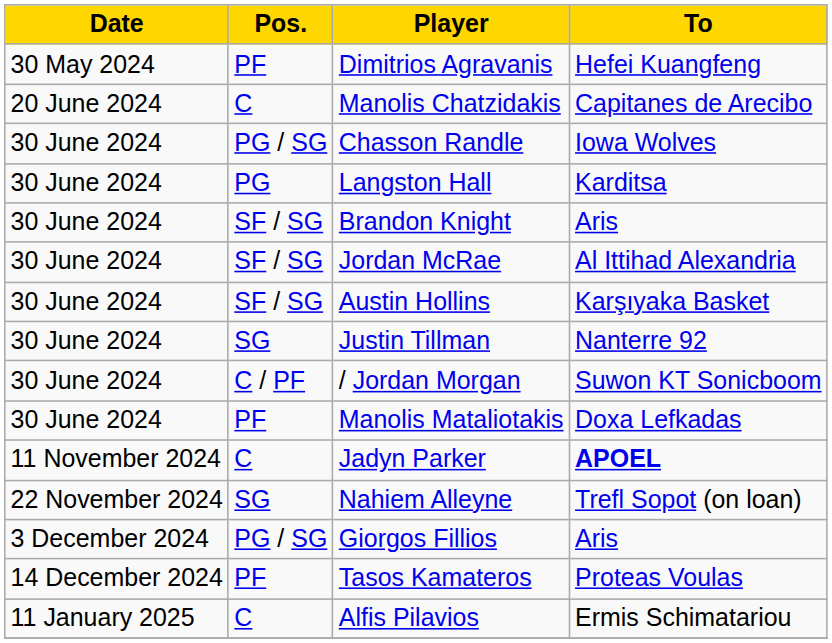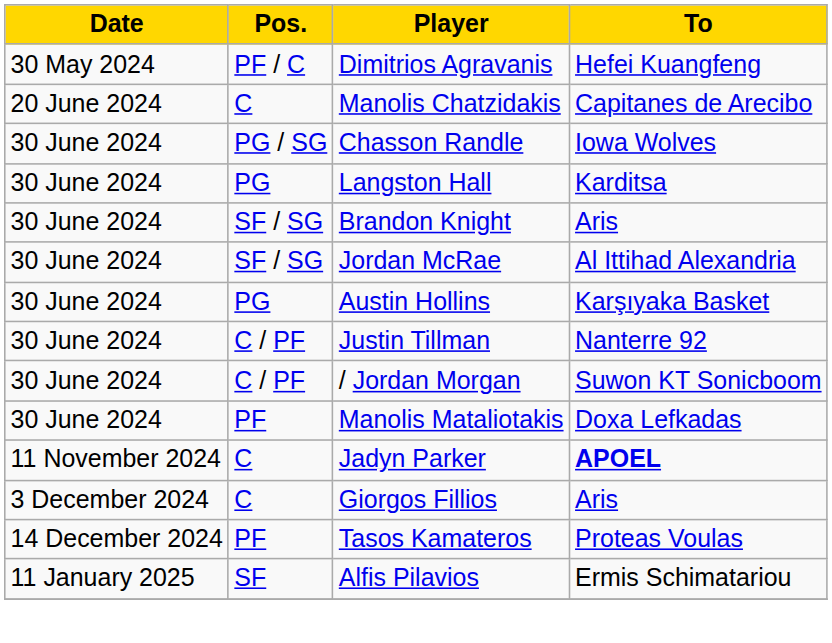 <table class="wikitable">
 <tr>
 <th style="color:black; background:#FFD700;">Date</th>
 <th style="color:black; background:#FFD700;">Pos.</th>
 <th style="color:black; background:#FFD700;">Player</th>
 <th style="color:black; background:#FFD700;">To</th>
 </tr>
 <tr>
 <td>30 May 2024</td>
-<td><a href='#'>PF</a></td>
+<td><a href='#'>PF</a> / <a href='#'>C</a></td>
 <td> <a href='#'>Dimitrios Agravanis</a></td>
 <td> <a href='#'>Hefei Kuangfeng</a></td>
 </tr>
 <tr>
 <td>20 June 2024</td>
 <td><a href='#'>C</a></td>
 <td> <a href='#'>Manolis Chatzidakis</a></td>
 <td> <a href='#'>Capitanes de Arecibo</a></td>
 </tr>
 <tr>
 <td>30 June 2024</td>
 <td><a href='#'>PG</a> / <a href='#'>SG</a></td>
 <td> <a href='#'>Chasson Randle</a></td>
 <td> <a href='#'>Iowa Wolves</a></td>
 </tr>
 <tr>
 <td>30 June 2024</td>
 <td><a href='#'>PG</a></td>
 <td> <a href='#'>Langston Hall</a></td>
 <td> <a href='#'>Karditsa</a></td>
 </tr>
 <tr>
 <td>30 June 2024</td>
 <td><a href='#'>SF</a> / <a href='#'>SG</a></td>
 <td> <a href='#'>Brandon Knight</a></td>
 <td> <a href='#'>Aris</a></td>
 </tr>
 <tr>
 <td>30 June 2024</td>
 <td><a href='#'>SF</a> / <a href='#'>SG</a></td>
 <td> <a href='#'>Jordan McRae</a></td>
 <td> <a href='#'>Al Ittihad Alexandria</a></td>
 </tr>
 <tr>
 <td>30 June 2024</td>
-<td><a href='#'>SF</a> / <a href='#'>SG</a></td>
+<td><a href='#'>PG</a></td>
 <td> <a href='#'>Austin Hollins</a></td>
 <td> <a href='#'>Karşıyaka Basket</a></td>
 </tr>
 <tr>
 <td>30 June 2024</td>
-<td><a href='#'>SG</a></td>
+<td><a href='#'>C</a> / <a href='#'>PF</a></td>
 <td> <a href='#'>Justin Tillman</a></td>
 <td> <a href='#'>Nanterre 92</a></td>
 </tr>
 <tr>
 <td>30 June 2024</td>
 <td><a href='#'>C</a> / <a href='#'>PF</a></td>
 <td> /  <a href='#'>Jordan Morgan</a></td>
 <td> <a href='#'>Suwon KT Sonicboom</a></td>
 </tr>
 <tr>
 <td>30 June 2024</td>
 <td><a href='#'>PF</a></td>
 <td> <a href='#'>Manolis Mataliotakis</a></td>
 <td> <a href='#'>Doxa Lefkadas</a></td>
 </tr>
 <tr>
 <td>11 November 2024</td>
 <td><a href='#'>C</a></td>
 <td> <a href='#'>Jadyn Parker</a></td>
 <td><strong> <a href='#'>APOEL</a></strong></td>
 </tr>
 <tr>
-<td>22 November 2024</td>
-<td><a href='#'>SG</a></td>
-<td> <a href='#'>Nahiem Alleyne</a></td>
-<td> <a href='#'>Trefl Sopot</a> (on loan)</td>
-</tr>
-<tr>
 <td>3 December 2024</td>
-<td><a href='#'>PG</a> / <a href='#'>SG</a></td>
+<td><a href='#'>C</a></td>
 <td> <a href='#'>Giorgos Fillios</a></td>
 <td> <a href='#'>Aris</a></td>
 </tr>
 <tr>
 <td>14 December 2024</td>
 <td><a href='#'>PF</a></td>
 <td> <a href='#'>Tasos Kamateros</a></td>
 <td> <a href='#'>Proteas Voulas</a></td>
 </tr>
 <tr>
 <td>11 January 2025</td>
-<td><a href='#'>C</a></td>
+<td><a href='#'>SF</a></td>
 <td> <a href='#'>Alfis Pilavios</a></td>
 <td> Ermis Schimatariou</td>
 </tr>
 <tr>
 </tr>
 </table>
